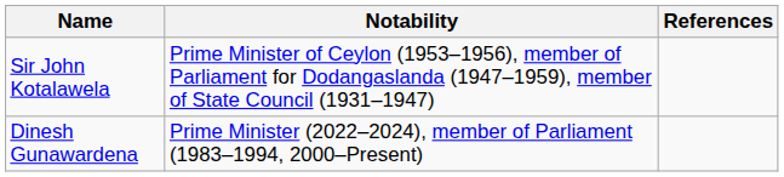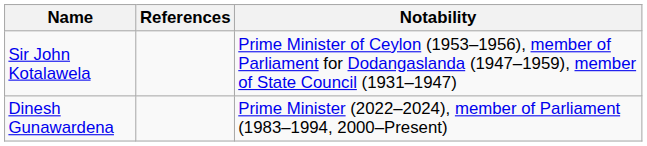 <table class="wikitable">
 <tr>
 <th>Name<br></th>
+<th>References</th>
 <th>Notability</th>
-<th>References</th>
 </tr>
 <tr>
 <td><a href='#'>Sir John Kotalawela</a></td>
+<td></td>
 <td><a href='#'>Prime Minister of Ceylon</a> (1953–1956), <a href='#'>member of Parliament</a> for <a href='#'>Dodangaslanda</a> (1947–1959), <a href='#'>member of State Council</a> (1931–1947)</td>
-<td></td>
 </tr>
 <tr>
 <td><a href='#'>Dinesh Gunawardena</a></td>
+<td></td>
 <td><a href='#'>Prime Minister</a> (2022–2024), <a href='#'>member of Parliament</a> (1983–1994, 2000–Present)</td>
-<td></td>
 </tr>
 </table>
